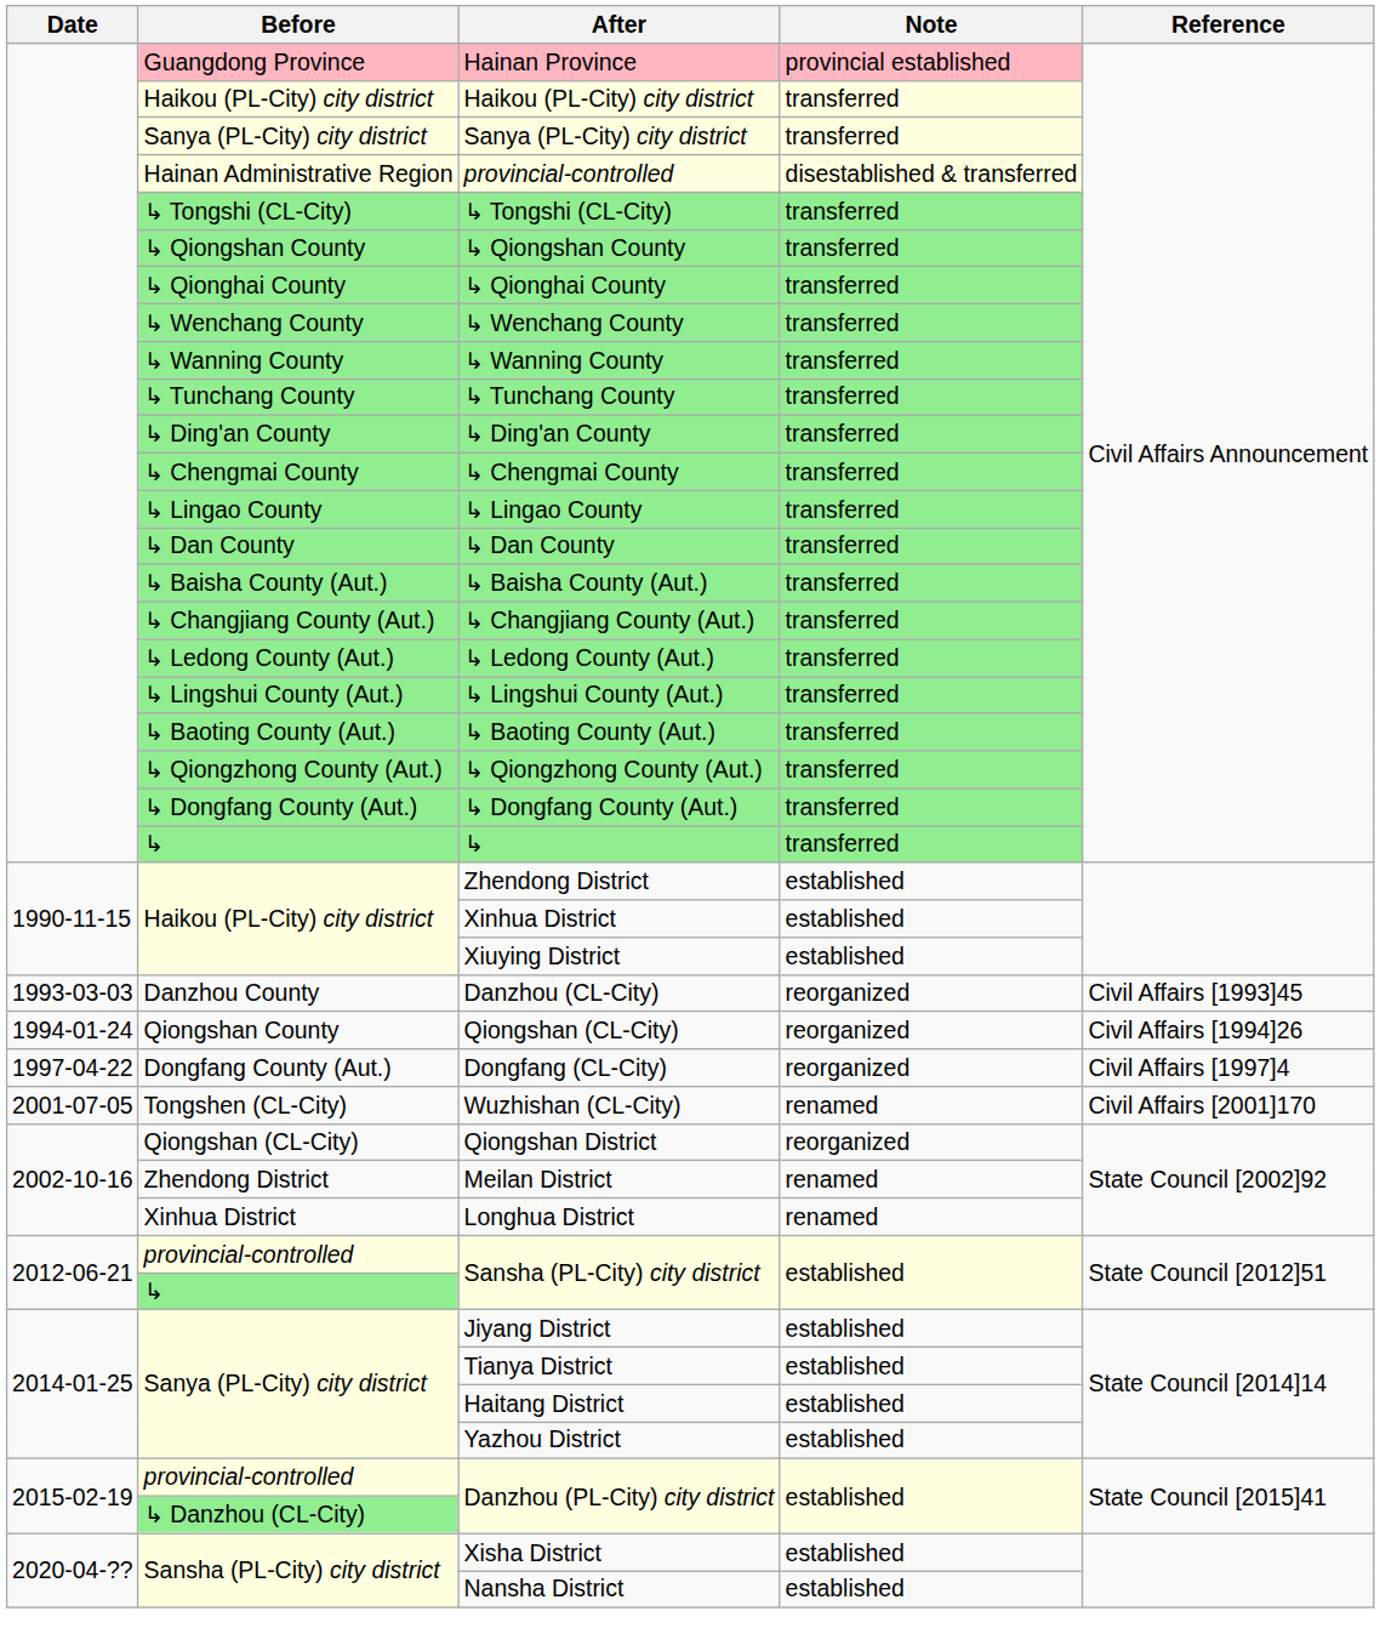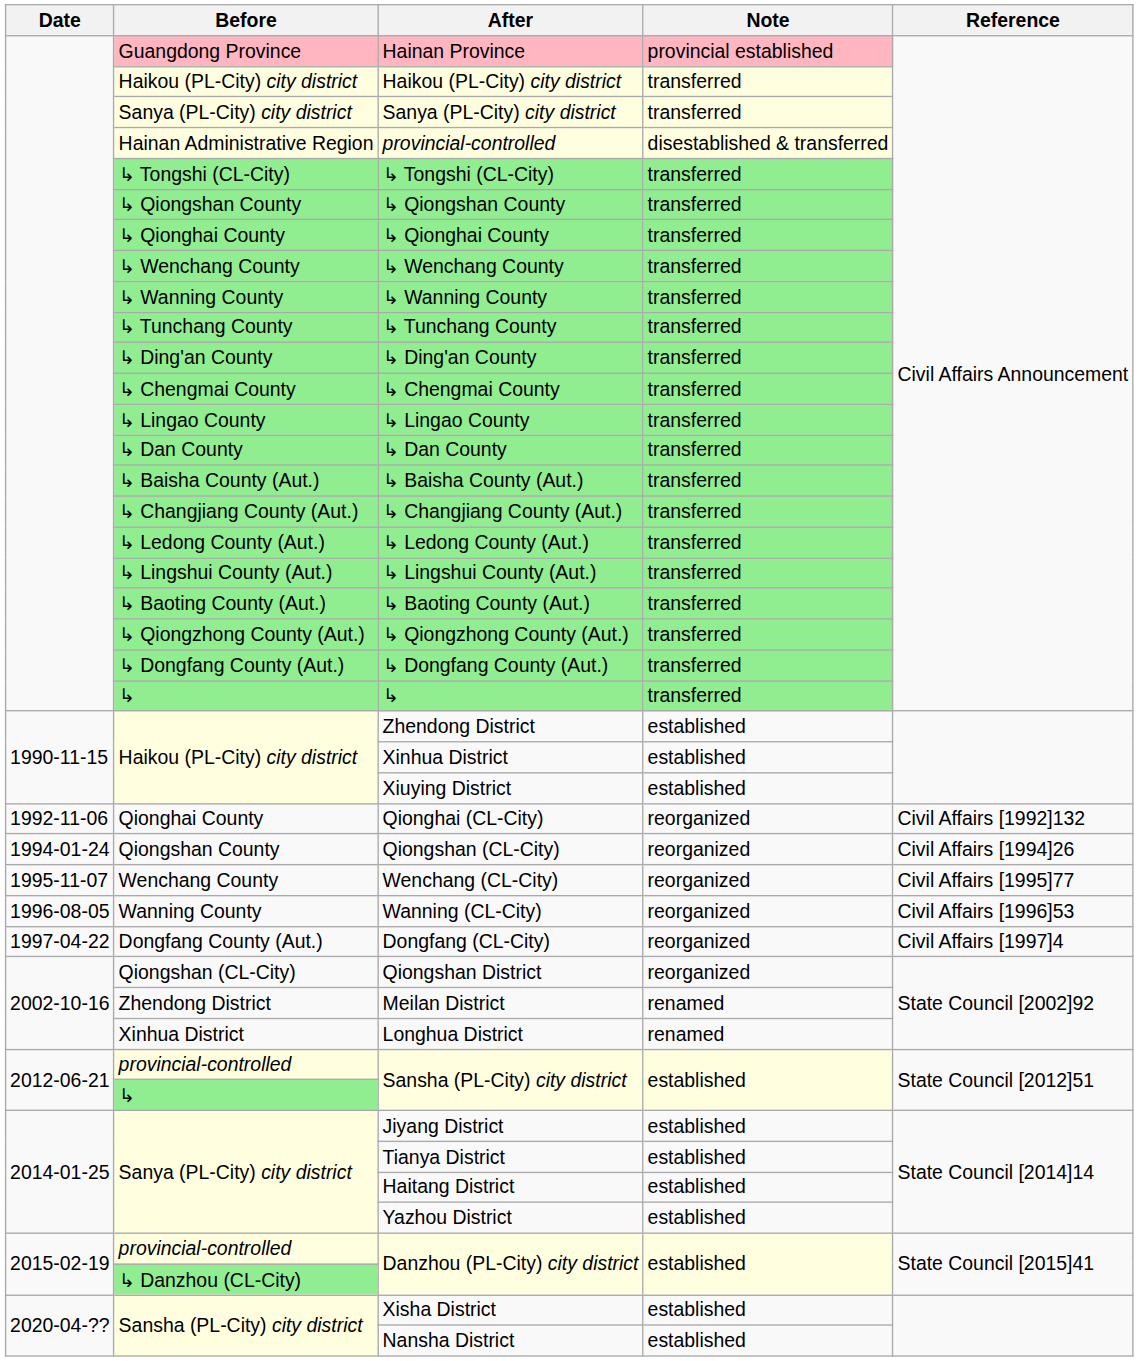 <table class="wikitable"  style="font-size:90%; margin:auto;">
 <tr>
 <th>Date</th>
 <th>Before</th>
 <th>After</th>
 <th>Note</th>
 <th>Reference</th>
 </tr>
 <tr>
 <td rowspan="22"></td>
 <td style="background:lightpink;"> Guangdong Province</td>
 <td style="background:lightpink;">Hainan Province</td>
 <td style="background:lightpink;">provincial established</td>
 <td rowspan="22">Civil Affairs Announcement</td>
 </tr>
 <tr style="background:lightyellow;">
 <td>Haikou (PL-City) <em>city district</em></td>
 <td>Haikou (PL-City) <em>city district</em></td>
 <td>transferred</td>
 </tr>
 <tr style="background:lightyellow;">
 <td>Sanya (PL-City) <em>city district</em></td>
 <td>Sanya (PL-City) <em>city district</em></td>
 <td>transferred</td>
 </tr>
 <tr style="background:lightyellow;">
 <td>Hainan Administrative Region</td>
 <td><em>provincial-controlled</em></td>
 <td>disestablished & transferred</td>
 </tr>
 <tr style="background:lightgreen;">
 <td>↳ Tongshi (CL-City)</td>
 <td>↳ Tongshi (CL-City)</td>
 <td>transferred</td>
 </tr>
 <tr style="background:lightgreen;">
 <td>↳ Qiongshan County</td>
 <td>↳ Qiongshan County</td>
 <td>transferred</td>
 </tr>
 <tr style="background:lightgreen;">
 <td>↳ Qionghai County</td>
 <td>↳ Qionghai County</td>
 <td>transferred</td>
 </tr>
 <tr style="background:lightgreen;">
 <td>↳ Wenchang County</td>
 <td>↳ Wenchang County</td>
 <td>transferred</td>
 </tr>
 <tr style="background:lightgreen;">
 <td>↳ Wanning County</td>
 <td>↳ Wanning County</td>
 <td>transferred</td>
 </tr>
 <tr style="background:lightgreen;">
 <td>↳ Tunchang County</td>
 <td>↳ Tunchang County</td>
 <td>transferred</td>
 </tr>
 <tr style="background:lightgreen;">
 <td>↳ Ding'an County</td>
 <td>↳ Ding'an County</td>
 <td>transferred</td>
 </tr>
 <tr style="background:lightgreen;">
 <td>↳ Chengmai County</td>
 <td>↳ Chengmai County</td>
 <td>transferred</td>
 </tr>
 <tr style="background:lightgreen;">
 <td>↳ Lingao County</td>
 <td>↳ Lingao County</td>
 <td>transferred</td>
 </tr>
 <tr style="background:lightgreen;">
 <td>↳ Dan County</td>
 <td>↳ Dan County</td>
 <td>transferred</td>
 </tr>
 <tr style="background:lightgreen;">
 <td>↳ Baisha County (Aut.)</td>
 <td>↳ Baisha County (Aut.)</td>
 <td>transferred</td>
 </tr>
 <tr style="background:lightgreen;">
 <td>↳ Changjiang County (Aut.)</td>
 <td>↳ Changjiang County (Aut.)</td>
 <td>transferred</td>
 </tr>
 <tr style="background:lightgreen;">
 <td>↳ Ledong County (Aut.)</td>
 <td>↳ Ledong County (Aut.)</td>
 <td>transferred</td>
 </tr>
 <tr style="background:lightgreen;">
 <td>↳ Lingshui County (Aut.)</td>
 <td>↳ Lingshui County (Aut.)</td>
 <td>transferred</td>
 </tr>
 <tr style="background:lightgreen;">
 <td>↳ Baoting County (Aut.)</td>
 <td>↳ Baoting County (Aut.)</td>
 <td>transferred</td>
 </tr>
 <tr style="background:lightgreen;">
 <td>↳ Qiongzhong County (Aut.)</td>
 <td>↳ Qiongzhong County (Aut.)</td>
 <td>transferred</td>
 </tr>
 <tr style="background:lightgreen;">
 <td>↳ Dongfang County (Aut.)</td>
 <td>↳ Dongfang County (Aut.)</td>
 <td>transferred</td>
 </tr>
 <tr style="background:lightgreen;">
 <td>↳ </td>
 <td>↳ </td>
 <td>transferred</td>
 </tr>
 <tr>
 <td rowspan="3">1990-11-15</td>
 <td style="background:lightyellow;" rowspan="3">Haikou (PL-City) <em>city district</em></td>
 <td>Zhendong District</td>
 <td>established</td>
 <td rowspan="3"></td>
 </tr>
 <tr>
 <td>Xinhua District</td>
 <td>established</td>
 </tr>
 <tr>
 <td>Xiuying District</td>
 <td>established</td>
 </tr>
 <tr>
-<td>1993-03-03</td>
-<td>Danzhou County</td>
-<td>Danzhou (CL-City)</td>
+<td>1992-11-06</td>
+<td>Qionghai County</td>
+<td>Qionghai (CL-City)</td>
 <td>reorganized</td>
-<td>Civil Affairs [1993]45</td>
+<td>Civil Affairs [1992]132</td>
 </tr>
 <tr>
 <td>1994-01-24</td>
 <td>Qiongshan County</td>
 <td>Qiongshan (CL-City)</td>
 <td>reorganized</td>
 <td>Civil Affairs [1994]26</td>
 </tr>
 <tr>
+<td>1995-11-07</td>
+<td>Wenchang County</td>
+<td>Wenchang (CL-City)</td>
+<td>reorganized</td>
+<td>Civil Affairs [1995]77</td>
+</tr>
+<tr>
+<td>1996-08-05</td>
+<td>Wanning County</td>
+<td>Wanning (CL-City)</td>
+<td>reorganized</td>
+<td>Civil Affairs [1996]53</td>
+</tr>
+<tr>
 <td>1997-04-22</td>
 <td>Dongfang County (Aut.)</td>
 <td>Dongfang (CL-City)</td>
 <td>reorganized</td>
 <td>Civil Affairs [1997]4</td>
-</tr>
-<tr>
-<td>2001-07-05</td>
-<td>Tongshen (CL-City)</td>
-<td>Wuzhishan (CL-City)</td>
-<td>renamed</td>
-<td>Civil Affairs [2001]170</td>
 </tr>
 <tr>
 <td rowspan="3">2002-10-16</td>
 <td>Qiongshan (CL-City)</td>
 <td>Qiongshan District</td>
 <td>reorganized</td>
 <td rowspan="3">State Council [2002]92</td>
 </tr>
 <tr>
 <td>Zhendong District</td>
 <td>Meilan District</td>
 <td>renamed</td>
 </tr>
 <tr>
 <td>Xinhua District</td>
 <td>Longhua District</td>
 <td>renamed</td>
 </tr>
 <tr>
 <td rowspan="2">2012-06-21</td>
 <td style="background:lightyellow;"><em>provincial-controlled</em></td>
 <td style="background:lightyellow;" rowspan="2">Sansha (PL-City) <em>city district</em></td>
 <td style="background:lightyellow;" rowspan="2">established</td>
 <td rowspan="2">State Council [2012]51</td>
 </tr>
 <tr>
 <td style="background:lightgreen;">↳ </td>
 </tr>
 <tr>
 <td rowspan="4">2014-01-25</td>
 <td style="background:lightyellow;" rowspan="4">Sanya (PL-City) <em>city district</em></td>
 <td>Jiyang District</td>
 <td>established</td>
 <td rowspan="4">State Council [2014]14</td>
 </tr>
 <tr>
 <td>Tianya District</td>
 <td>established</td>
 </tr>
 <tr>
 <td>Haitang District</td>
 <td>established</td>
 </tr>
 <tr>
 <td>Yazhou District</td>
 <td>established</td>
 </tr>
 <tr>
 <td rowspan="2">2015-02-19</td>
 <td style="background:lightyellow;"><em>provincial-controlled</em></td>
 <td style="background:lightyellow;" rowspan="2">Danzhou (PL-City) <em>city district</em></td>
 <td style="background:lightyellow;" rowspan="2">established</td>
 <td rowspan="2">State Council [2015]41</td>
 </tr>
 <tr>
 <td style="background:lightgreen;">↳ Danzhou (CL-City)</td>
 </tr>
 <tr>
 <td rowspan="2">2020-04-??</td>
 <td style="background:lightyellow;" rowspan="4">Sansha (PL-City) <em>city district</em></td>
 <td>Xisha District</td>
 <td>established</td>
 <td rowspan="4"></td>
 </tr>
 <tr>
 <td>Nansha District</td>
 <td>established</td>
 </tr>
 </table>
